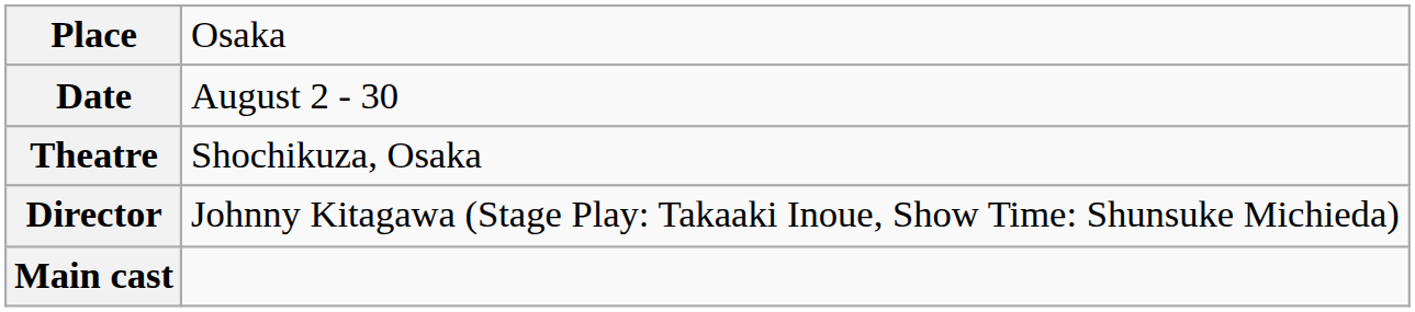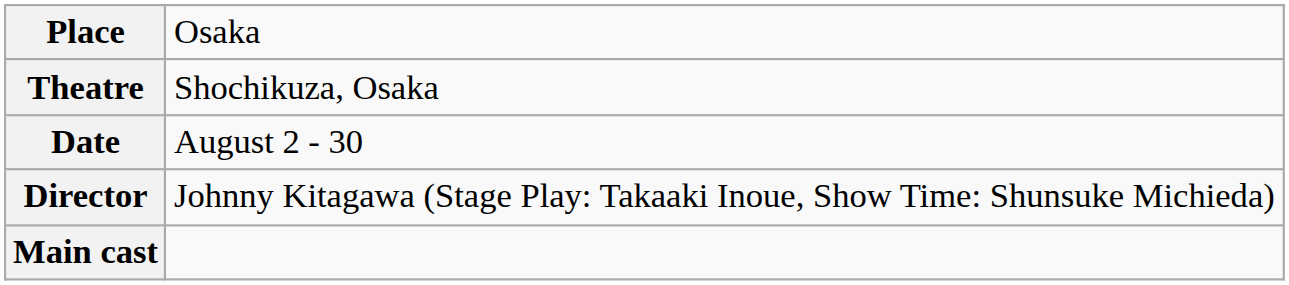 <table class="wikitable">
 <tr>
 <th>Place</th>
 <td>Osaka</td>
 </tr>
 <tr>
+<th>Theatre</th>
+<td>Shochikuza, Osaka</td>
+</tr>
+<tr>
 <th>Date</th>
 <td>August 2 - 30</td>
-</tr>
-<tr>
-<th>Theatre</th>
-<td>Shochikuza, Osaka</td>
 </tr>
 <tr>
 <th>Director</th>
 <td>Johnny Kitagawa (Stage Play: Takaaki Inoue, Show Time: Shunsuke Michieda)</td>
 </tr>
 <tr>
 <th>Main cast</th>
 <td></td>
 </tr>
 </table>
